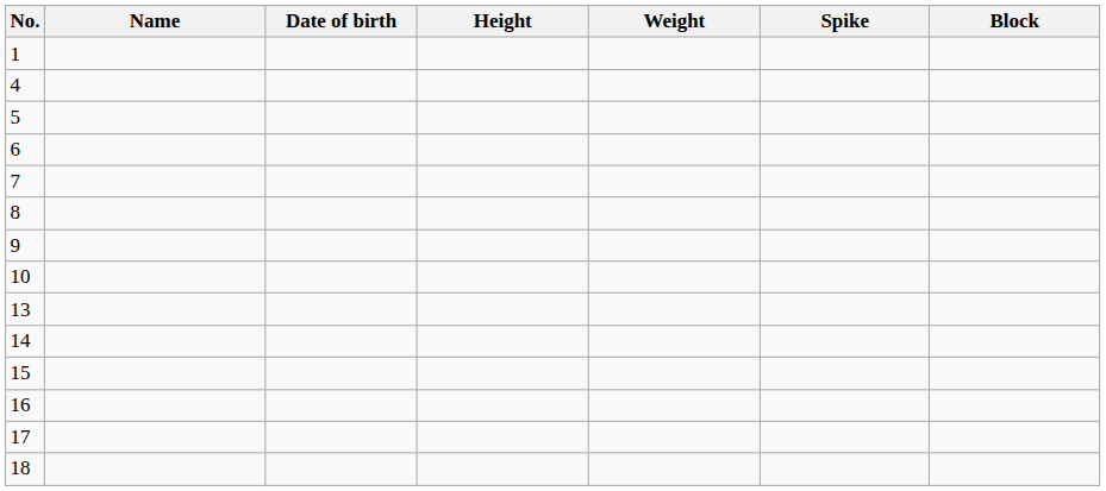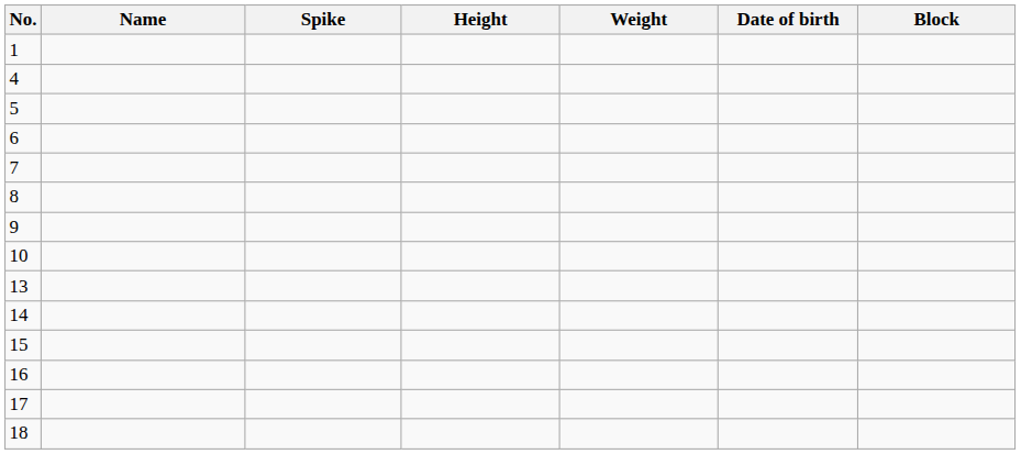 <table class=wikitable sortable style=font-size:100%; text-align:center;>
 <tr>
 <th>No.</th>
 <th style=width:12em>Name</th>
-<th style=width:8em>Date of birth</th>
+<th style=width:9em>Spike</th>
 <th style=width:9em>Height</th>
 <th style=width:9em>Weight</th>
-<th style=width:9em>Spike</th>
+<th style=width:8em>Date of birth</th>
 <th style=width:9em>Block</th>
 </tr>
 <tr>
 <td>1</td>
 <td align=left></td>
-<td align=right></td>
 <td></td>
 <td></td>
 <td></td>
+<td align=right></td>
 <td></td>
 </tr>
 <tr>
 <td>4</td>
 <td align=left></td>
-<td align=right></td>
 <td></td>
 <td></td>
 <td></td>
+<td align=right></td>
 <td></td>
 </tr>
 <tr>
 <td>5</td>
 <td align=left></td>
-<td align=right></td>
 <td></td>
 <td></td>
 <td></td>
+<td align=right></td>
 <td></td>
 </tr>
 <tr>
 <td>6</td>
 <td align=left></td>
-<td align=right></td>
 <td></td>
 <td></td>
 <td></td>
+<td align=right></td>
 <td></td>
 </tr>
 <tr>
 <td>7</td>
 <td align=left></td>
-<td align=right></td>
 <td></td>
 <td></td>
 <td></td>
+<td align=right></td>
 <td></td>
 </tr>
 <tr>
 <td>8</td>
 <td align=left></td>
-<td align=right></td>
 <td></td>
 <td></td>
 <td></td>
+<td align=right></td>
 <td></td>
 </tr>
 <tr>
 <td>9</td>
 <td align=left></td>
-<td align=right></td>
 <td></td>
 <td></td>
 <td></td>
+<td align=right></td>
 <td></td>
 </tr>
 <tr>
 <td>10</td>
 <td align=left></td>
-<td align=right></td>
 <td></td>
 <td></td>
 <td></td>
+<td align=right></td>
 <td></td>
 </tr>
 <tr>
 <td>13</td>
 <td align=left></td>
-<td align=right></td>
 <td></td>
 <td></td>
 <td></td>
+<td align=right></td>
 <td></td>
 </tr>
 <tr>
 <td>14</td>
 <td align=left></td>
-<td align=right></td>
 <td></td>
 <td></td>
 <td></td>
+<td align=right></td>
 <td></td>
 </tr>
 <tr>
 <td>15</td>
 <td align=left></td>
-<td align=right></td>
 <td></td>
 <td></td>
 <td></td>
+<td align=right></td>
 <td></td>
 </tr>
 <tr>
 <td>16</td>
 <td align=left></td>
-<td align=right></td>
 <td></td>
 <td></td>
 <td></td>
+<td align=right></td>
 <td></td>
 </tr>
 <tr>
 <td>17</td>
 <td align=left></td>
-<td align=right></td>
 <td></td>
 <td></td>
 <td></td>
+<td align=right></td>
 <td></td>
 </tr>
 <tr>
 <td>18</td>
 <td align=left></td>
-<td align=right></td>
 <td></td>
 <td></td>
 <td></td>
+<td align=right></td>
 <td></td>
 </tr>
 </table>
